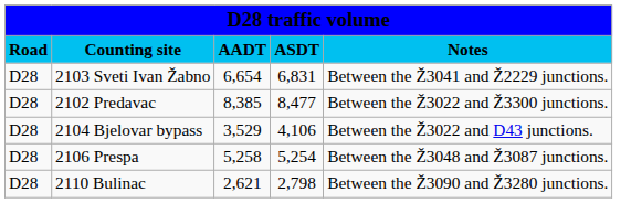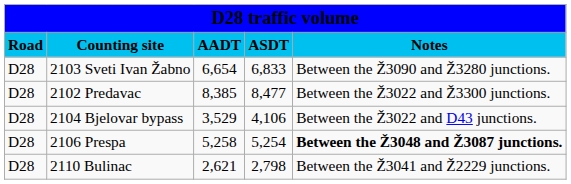 <table class="wikitable">
 <tr>
 <td colspan=5 bgcolor=blue align=center style=margin-top:15><span><big><strong>D28 traffic volume</strong></big></span></td>
 </tr>
 <tr>
 <td align=center bgcolor=00c0f0><strong>Road</strong></td>
 <td align=center bgcolor=00c0f0><strong>Counting site</strong></td>
 <td align=center bgcolor=00c0f0><strong>AADT</strong></td>
 <td align=center bgcolor=00c0f0><strong>ASDT</strong></td>
 <td align=center bgcolor=00c0f0><strong>Notes</strong></td>
 </tr>
 <tr>
 <td> D28</td>
 <td>2103 Sveti Ivan Žabno</td>
 <td align=center>6,654</td>
-<td align=center>6,831</td>
-<td>Between the Ž3041 and Ž2229 junctions.</td>
+<td align=center>6,833</td>
+<td>Between the Ž3090 and Ž3280 junctions.</td>
 </tr>
 <tr>
 <td> D28</td>
 <td>2102 Predavac</td>
 <td align=center>8,385</td>
 <td align=center>8,477</td>
 <td>Between the Ž3022 and Ž3300 junctions.</td>
 </tr>
 <tr>
 <td> D28</td>
 <td>2104 Bjelovar bypass</td>
 <td align=center>3,529</td>
 <td align=center>4,106</td>
 <td>Between the Ž3022 and <a href='#'>D43</a> junctions.</td>
 </tr>
 <tr>
 <td> D28</td>
 <td>2106 Prespa</td>
 <td align=center>5,258</td>
 <td align=center>5,254</td>
-<td>Between the Ž3048 and Ž3087 junctions.</td>
+<td><strong>Between the Ž3048 and Ž3087 junctions.</strong></td>
 </tr>
 <tr>
 <td> D28</td>
 <td>2110 Bulinac</td>
 <td align=center>2,621</td>
 <td align=center>2,798</td>
-<td>Between the Ž3090 and Ž3280 junctions.</td>
+<td>Between the Ž3041 and Ž2229 junctions.</td>
 </tr>
 </table>
